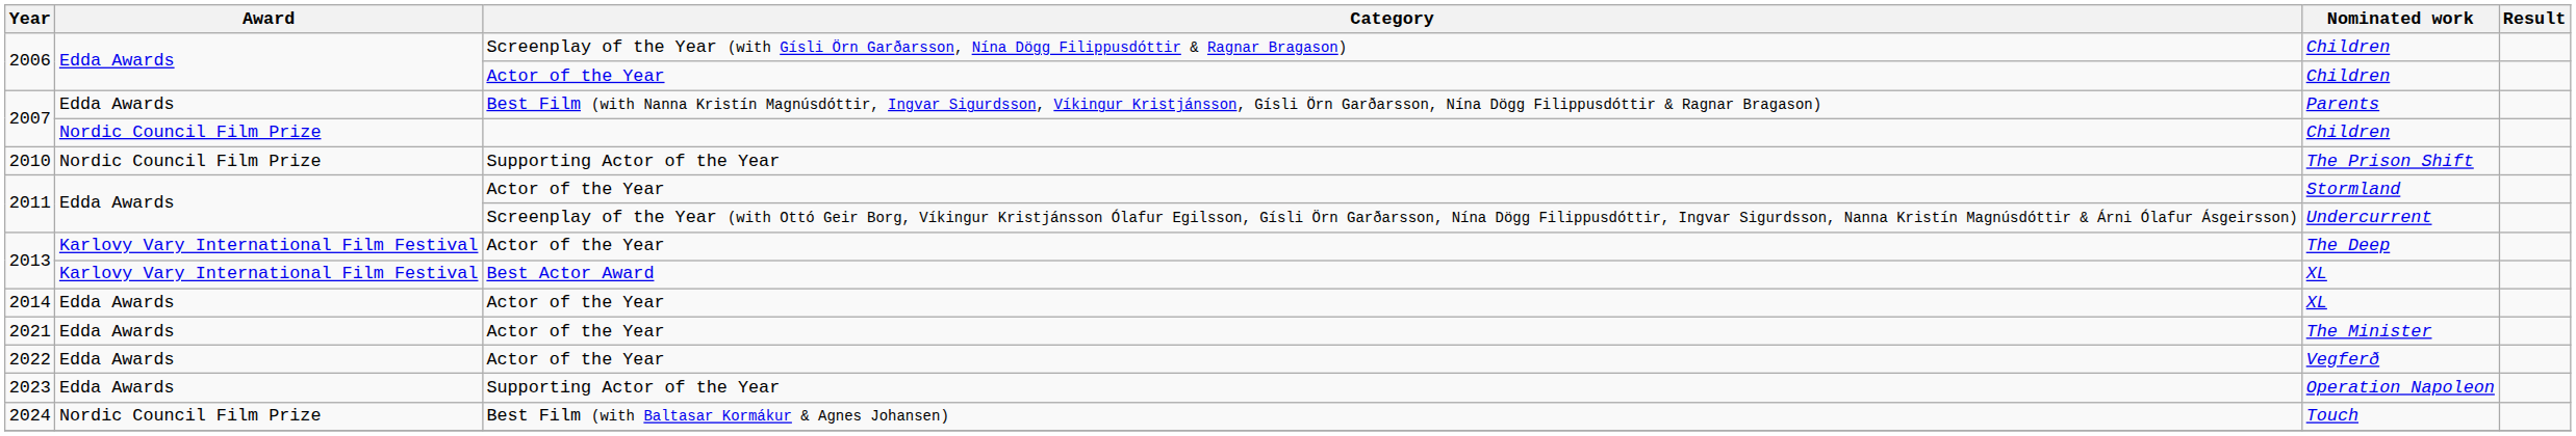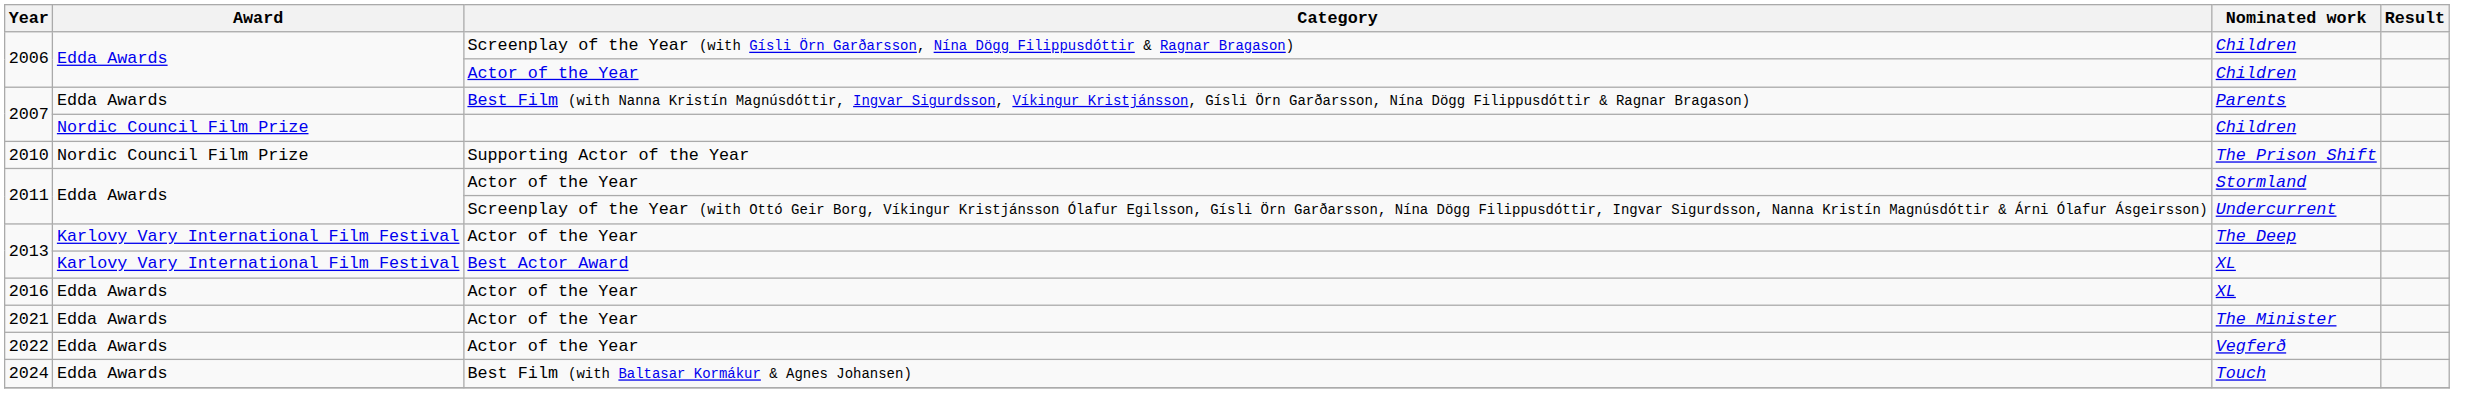 <table class="wikitable sortable">
 <tr>
 <th>Year</th>
 <th>Award</th>
 <th>Category</th>
 <th>Nominated work</th>
 <th>Result</th>
 </tr>
 <tr>
 <td rowspan="2">2006</td>
 <td rowspan="2"><a href='#'>Edda Awards</a></td>
 <td>Screenplay of the Year <small>(with <a href='#'>Gísli Örn Garðarsson</a>, <a href='#'>Nína Dögg Filippusdóttir</a> & <a href='#'>Ragnar Bragason</a>)</small></td>
 <td><em><a href='#'>Children</a></em></td>
 <td></td>
 </tr>
 <tr>
 <td><a href='#'>Actor of the Year</a></td>
 <td><em><a href='#'>Children</a></em></td>
 <td></td>
 </tr>
 <tr>
 <td rowspan="2">2007</td>
 <td>Edda Awards</td>
 <td><a href='#'>Best Film</a> <small>(with Nanna Kristín Magnúsdóttir, <a href='#'>Ingvar Sigurdsson</a>, <a href='#'>Víkingur Kristjánsson</a>, Gísli Örn Garðarsson, Nína Dögg Filippusdóttir & Ragnar Bragason)</small></td>
 <td><em><a href='#'>Parents</a></em></td>
 <td></td>
 </tr>
 <tr>
 <td><a href='#'>Nordic Council Film Prize</a></td>
 <td></td>
 <td><em><a href='#'>Children</a></em></td>
 <td></td>
 </tr>
 <tr>
 <td>2010</td>
 <td>Nordic Council Film Prize</td>
 <td>Supporting Actor of the Year</td>
 <td><em><a href='#'>The Prison Shift</a></em></td>
 <td></td>
 </tr>
 <tr>
 <td rowspan="2">2011</td>
 <td rowspan="2">Edda Awards</td>
 <td>Actor of the Year</td>
 <td><em><a href='#'>Stormland</a></em></td>
 <td></td>
 </tr>
 <tr>
 <td>Screenplay of the Year <small>(with Ottó Geir Borg, Víkingur Kristjánsson Ólafur Egilsson, Gísli Örn Garðarsson, Nína Dögg Filippusdóttir, Ingvar Sigurdsson, Nanna Kristín Magnúsdóttir & Árni Ólafur Ásgeirsson)</small></td>
 <td><em><a href='#'>Undercurrent</a></em></td>
 <td></td>
 </tr>
 <tr>
 <td rowspan="2">2013</td>
 <td><a href='#'>Karlovy Vary International Film Festival</a></td>
 <td>Actor of the Year</td>
 <td><em><a href='#'>The Deep</a></em></td>
 <td></td>
 </tr>
 <tr>
 <td><a href='#'>Karlovy Vary International Film Festival</a></td>
 <td><a href='#'>Best Actor Award</a></td>
 <td><em><a href='#'>XL</a></em></td>
 <td></td>
 </tr>
 <tr>
-<td>2014</td>
+<td>2016</td>
 <td>Edda Awards</td>
 <td>Actor of the Year</td>
 <td><em><a href='#'>XL</a></em></td>
 <td></td>
 </tr>
 <tr>
 <td>2021</td>
 <td>Edda Awards</td>
 <td>Actor of the Year</td>
 <td><em><a href='#'>The Minister</a></em></td>
 <td></td>
 </tr>
 <tr>
 <td>2022</td>
 <td>Edda Awards</td>
 <td>Actor of the Year</td>
 <td><em><a href='#'>Vegferð</a></em></td>
 <td></td>
 </tr>
 <tr>
-<td>2023</td>
+<td>2024</td>
 <td>Edda Awards</td>
-<td>Supporting Actor of the Year</td>
-<td><em><a href='#'>Operation Napoleon</a></em></td>
-<td></td>
-</tr>
-<tr>
-<td>2024</td>
-<td>Nordic Council Film Prize</td>
 <td>Best Film <small>(with <a href='#'>Baltasar Kormákur</a> & Agnes Johansen)</small></td>
 <td><em><a href='#'>Touch</a></em></td>
 <td></td>
 </tr>
 <tr>
 </tr>
 </table>
